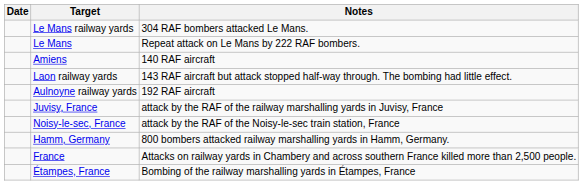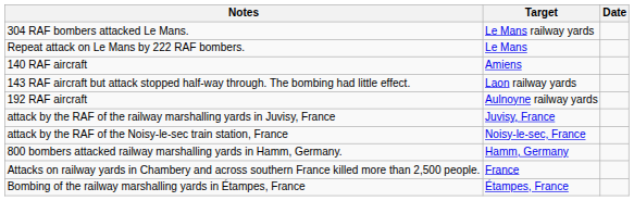 <table class="wikitable sortable">
 <tr>
+<th>Notes</th>
+<th>Target</th>
 <th>Date</th>
-<th>Target</th>
-<th>Notes</th>
 </tr>
 <tr>
+<td>304 RAF bombers attacked Le Mans.</td>
+<td><a href='#'>Le Mans</a> railway yards</td>
 <td></td>
-<td><a href='#'>Le Mans</a> railway yards</td>
-<td>304 RAF bombers attacked Le Mans.</td>
 </tr>
 <tr>
+<td>Repeat attack on Le Mans by 222 RAF bombers.</td>
+<td><a href='#'>Le Mans</a></td>
 <td></td>
-<td><a href='#'>Le Mans</a></td>
-<td>Repeat attack on Le Mans by 222 RAF bombers.</td>
 </tr>
 <tr>
+<td>140 RAF aircraft</td>
+<td><a href='#'>Amiens</a></td>
 <td></td>
-<td><a href='#'>Amiens</a></td>
-<td>140 RAF aircraft</td>
 </tr>
 <tr>
+<td>143 RAF aircraft but attack stopped half-way through. The bombing had little effect.</td>
+<td><a href='#'>Laon</a> railway yards</td>
 <td></td>
-<td><a href='#'>Laon</a> railway yards</td>
-<td>143 RAF aircraft but attack stopped half-way through. The bombing had little effect.</td>
 </tr>
 <tr>
+<td>192 RAF aircraft</td>
+<td><a href='#'>Aulnoyne</a> railway yards</td>
 <td></td>
-<td><a href='#'>Aulnoyne</a> railway yards</td>
-<td>192 RAF aircraft</td>
 </tr>
 <tr>
+<td>attack by the RAF of the railway marshalling yards in Juvisy, France</td>
+<td><a href='#'>Juvisy, France</a></td>
 <td></td>
-<td><a href='#'>Juvisy, France</a></td>
-<td>attack by the RAF of the railway marshalling yards in Juvisy, France</td>
 </tr>
 <tr>
+<td>attack by the RAF of the Noisy-le-sec train station, France</td>
+<td><a href='#'>Noisy-le-sec, France</a></td>
 <td></td>
-<td><a href='#'>Noisy-le-sec, France</a></td>
-<td>attack by the RAF of the Noisy-le-sec train station, France</td>
 </tr>
 <tr>
+<td>800 bombers attacked railway marshalling yards in Hamm, Germany.</td>
+<td><a href='#'>Hamm, Germany</a></td>
 <td></td>
-<td><a href='#'>Hamm, Germany</a></td>
-<td>800 bombers attacked railway marshalling yards in Hamm, Germany.</td>
 </tr>
 <tr>
+<td>Attacks on railway yards in Chambery and across southern France killed more than 2,500 people.</td>
+<td><a href='#'>France</a></td>
 <td></td>
-<td><a href='#'>France</a></td>
-<td>Attacks on railway yards in Chambery and across southern France killed more than 2,500 people.</td>
 </tr>
 <tr>
+<td>Bombing of the railway marshalling yards in Étampes, France</td>
+<td><a href='#'>Étampes, France</a></td>
 <td></td>
-<td><a href='#'>Étampes, France</a></td>
-<td>Bombing of the railway marshalling yards in Étampes, France</td>
 </tr>
 </table>
